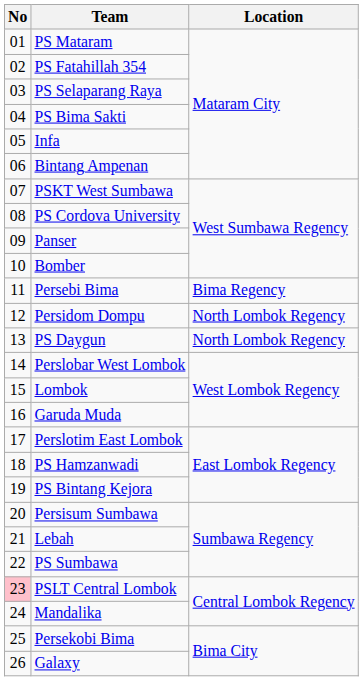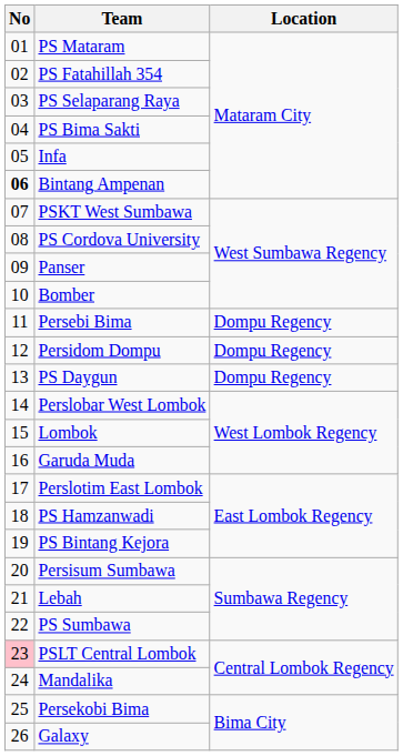 <table class="wikitable sortable">
 <tr>
 <th>No</th>
 <th>Team</th>
 <th>Location</th>
 </tr>
 <tr>
 <td align=center>01</td>
 <td><a href='#'>PS Mataram</a></td>
 <td rowspan=6><a href='#'>Mataram City</a></td>
 </tr>
 <tr>
 <td align=center>02</td>
 <td><a href='#'>PS Fatahillah 354</a></td>
 </tr>
 <tr>
 <td align=center>03</td>
 <td><a href='#'>PS Selaparang Raya</a></td>
 </tr>
 <tr>
 <td align=center>04</td>
 <td><a href='#'>PS Bima Sakti</a></td>
 </tr>
 <tr>
 <td align=center>05</td>
 <td><a href='#'>Infa</a></td>
 </tr>
 <tr>
-<td align=center>06</td>
+<td align=center><strong>06</strong></td>
 <td><a href='#'>Bintang Ampenan</a></td>
 </tr>
 <tr>
 <td align=center>07</td>
 <td><a href='#'>PSKT West Sumbawa</a></td>
 <td rowspan=4><a href='#'>West Sumbawa Regency</a></td>
 </tr>
 <tr>
 <td align=center>08</td>
 <td><a href='#'>PS Cordova University</a></td>
 </tr>
 <tr>
 <td align=center>09</td>
 <td><a href='#'>Panser</a></td>
 </tr>
 <tr>
 <td align=center>10</td>
 <td><a href='#'>Bomber</a></td>
 </tr>
 <tr>
 <td align=center>11</td>
 <td><a href='#'>Persebi Bima</a></td>
-<td><a href='#'>Bima Regency</a></td>
+<td><a href='#'>Dompu Regency</a></td>
 </tr>
 <tr>
 <td align=center>12</td>
 <td><a href='#'>Persidom Dompu</a></td>
-<td><a href='#'>North Lombok Regency</a></td>
+<td><a href='#'>Dompu Regency</a></td>
 </tr>
 <tr>
 <td align=center>13</td>
 <td><a href='#'>PS Daygun</a></td>
-<td><a href='#'>North Lombok Regency</a></td>
+<td><a href='#'>Dompu Regency</a></td>
 </tr>
 <tr>
 <td align=center>14</td>
 <td><a href='#'>Perslobar West Lombok</a></td>
 <td rowspan=3><a href='#'>West Lombok Regency</a></td>
 </tr>
 <tr>
 <td align=center>15</td>
 <td><a href='#'>Lombok</a></td>
 </tr>
 <tr>
 <td align=center>16</td>
 <td><a href='#'>Garuda Muda</a></td>
 </tr>
 <tr>
 <td align=center>17</td>
 <td><a href='#'>Perslotim East Lombok</a></td>
 <td rowspan=3><a href='#'>East Lombok Regency</a></td>
 </tr>
 <tr>
 <td align=center>18</td>
 <td><a href='#'>PS Hamzanwadi</a></td>
 </tr>
 <tr>
 <td align=center>19</td>
 <td><a href='#'>PS Bintang Kejora</a></td>
 </tr>
 <tr>
 <td align=center>20</td>
 <td><a href='#'>Persisum Sumbawa</a></td>
 <td rowspan=3><a href='#'>Sumbawa Regency</a></td>
 </tr>
 <tr>
 <td align=center>21</td>
 <td><a href='#'>Lebah</a></td>
 </tr>
 <tr>
 <td align=center>22</td>
 <td><a href='#'>PS Sumbawa</a></td>
 </tr>
 <tr>
 <td align=center style="background: pink;">23</td>
 <td><a href='#'>PSLT Central Lombok</a></td>
 <td rowspan=2><a href='#'>Central Lombok Regency</a></td>
 </tr>
 <tr>
 <td align=center>24</td>
 <td><a href='#'>Mandalika</a></td>
 </tr>
 <tr>
 <td align=center>25</td>
 <td><a href='#'>Persekobi Bima</a></td>
 <td rowspan=2><a href='#'>Bima City</a></td>
 </tr>
 <tr>
 <td align=center>26</td>
 <td><a href='#'>Galaxy</a></td>
 </tr>
 </table>
